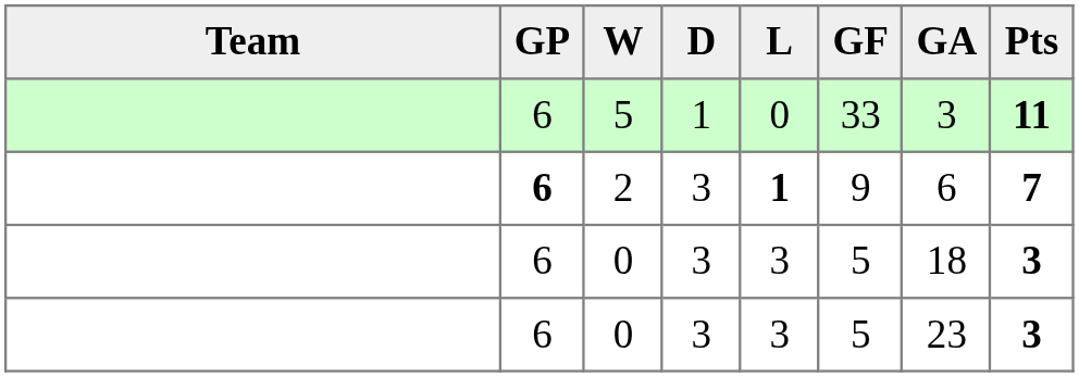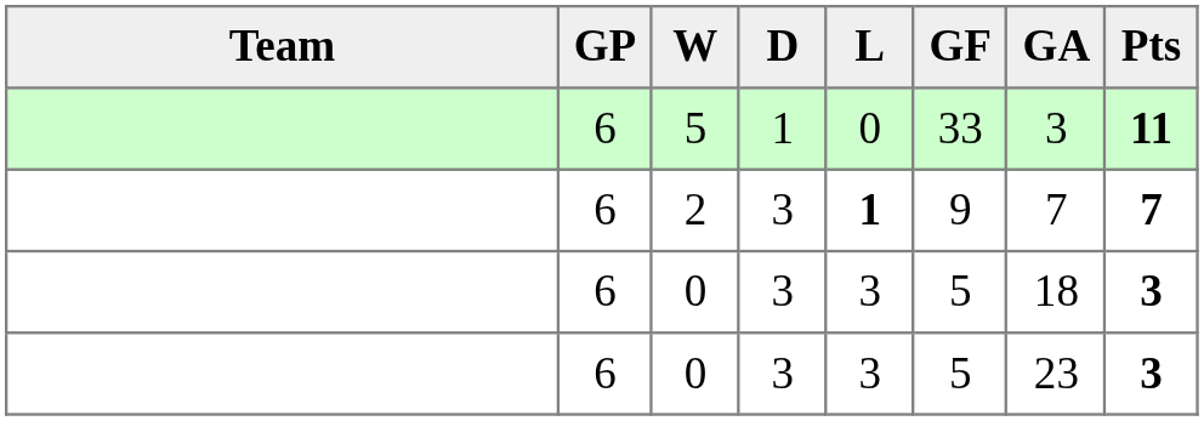 <table style=border-collapse:collapse border=1 cellspacing=0 cellpadding=5>
 <tr align=center bgcolor=#efefef>
 <th width=185>Team</th>
 <th width=20>GP</th>
 <th width=20>W</th>
 <th width=20>D</th>
 <th width=20>L</th>
 <th width=20>GF</th>
 <th width=20>GA</th>
 <th width=20>Pts</th>
 </tr>
 <tr bgcolor=#ccffcc align=center>
 <td style="text-align:left;"></td>
 <td>6</td>
 <td>5</td>
 <td>1</td>
 <td>0</td>
 <td>33</td>
 <td>3</td>
 <td><strong>11</strong></td>
 </tr>
 <tr align=center>
 <td style="text-align:left;"></td>
-<td><strong>6</strong></td>
+<td>6</td>
 <td>2</td>
 <td>3</td>
 <td><strong>1</strong></td>
 <td>9</td>
-<td>6</td>
+<td>7</td>
 <td><strong>7</strong></td>
 </tr>
 <tr align=center>
 <td style="text-align:left;"></td>
 <td>6</td>
 <td>0</td>
 <td>3</td>
 <td>3</td>
 <td>5</td>
 <td>18</td>
 <td><strong>3</strong></td>
 </tr>
 <tr align=center>
 <td style="text-align:left;"></td>
 <td>6</td>
 <td>0</td>
 <td>3</td>
 <td>3</td>
 <td>5</td>
 <td>23</td>
 <td><strong>3</strong></td>
 </tr>
 </table>
